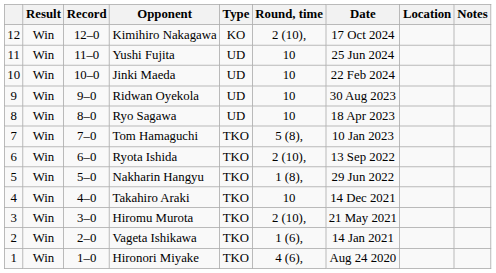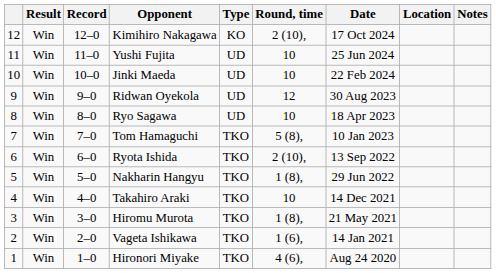 <table class="wikitable" style="text-align:center">
 <tr>
 <th></th>
 <th>Result</th>
 <th>Record</th>
 <th>Opponent</th>
 <th>Type</th>
 <th>Round, time</th>
 <th>Date</th>
 <th>Location</th>
 <th>Notes</th>
 </tr>
 <tr>
 <td>12</td>
 <td>Win</td>
 <td>12–0</td>
 <td style="text-align:left;">Kimihiro Nakagawa</td>
 <td>KO</td>
 <td>2 (10), </td>
 <td>17 Oct 2024</td>
 <td style="text-align:left;"></td>
 <td style="text-align:left;"></td>
 </tr>
 <tr>
 <td>11</td>
 <td>Win</td>
 <td>11–0</td>
 <td style="text-align:left;">Yushi Fujita</td>
 <td>UD</td>
 <td>10</td>
 <td>25 Jun 2024</td>
 <td style="text-align:left;"></td>
 <td style="text-align:left;"></td>
 </tr>
 <tr>
 <td>10</td>
 <td>Win</td>
 <td>10–0</td>
 <td style="text-align:left;">Jinki Maeda</td>
 <td>UD</td>
 <td>10</td>
 <td>22 Feb 2024</td>
 <td style="text-align:left;"></td>
 <td style="text-align:left;"></td>
 </tr>
 <tr>
 <td>9</td>
 <td>Win</td>
 <td>9–0</td>
 <td style="text-align:left;">Ridwan Oyekola</td>
 <td>UD</td>
-<td>10</td>
+<td>12</td>
 <td>30 Aug 2023</td>
 <td style="text-align:left;"></td>
 <td style="text-align:left;"></td>
 </tr>
 <tr>
 <td>8</td>
 <td>Win</td>
 <td>8–0</td>
 <td style="text-align:left;">Ryo Sagawa</td>
 <td>UD</td>
 <td>10</td>
 <td>18 Apr 2023</td>
 <td style="text-align:left;"></td>
 <td style="text-align:left;"></td>
 </tr>
 <tr>
 <td>7</td>
 <td>Win</td>
 <td>7–0</td>
 <td style="text-align:left;">Tom Hamaguchi</td>
 <td>TKO</td>
 <td>5 (8), </td>
 <td>10 Jan 2023</td>
 <td style="text-align:left;"></td>
 <td></td>
 </tr>
 <tr>
 <td>6</td>
 <td>Win</td>
 <td>6–0</td>
 <td style="text-align:left;">Ryota Ishida</td>
 <td>TKO</td>
 <td>2 (10), </td>
 <td>13 Sep 2022</td>
 <td style="text-align:left;"></td>
 <td></td>
 </tr>
 <tr>
 <td>5</td>
 <td>Win</td>
 <td>5–0</td>
 <td style="text-align:left;">Nakharin Hangyu</td>
 <td>TKO</td>
 <td>1 (8), </td>
 <td>29 Jun 2022</td>
 <td style="text-align:left;"></td>
 <td></td>
 </tr>
 <tr>
 <td>4</td>
 <td>Win</td>
 <td>4–0</td>
 <td style="text-align:left;">Takahiro Araki</td>
 <td>TKO</td>
 <td>10</td>
 <td>14 Dec 2021</td>
 <td style="text-align:left;"></td>
 <td></td>
 </tr>
 <tr>
 <td>3</td>
 <td>Win</td>
 <td>3–0</td>
 <td style="text-align:left;">Hiromu Murota</td>
 <td>TKO</td>
-<td>2 (10), </td>
+<td>1 (8), </td>
 <td>21 May 2021</td>
 <td style="text-align:left;"></td>
 <td></td>
 </tr>
 <tr>
 <td>2</td>
 <td>Win</td>
 <td>2–0</td>
 <td style="text-align:left;">Vageta Ishikawa</td>
 <td>TKO</td>
 <td>1 (6), </td>
 <td>14 Jan 2021</td>
 <td style="text-align:left;"></td>
 <td></td>
 </tr>
 <tr>
 <td>1</td>
 <td>Win</td>
 <td>1–0</td>
 <td style="text-align:left;">Hironori Miyake</td>
 <td>TKO</td>
 <td>4 (6), </td>
 <td>Aug 24 2020</td>
 <td style="text-align:left;"></td>
 <td></td>
 </tr>
 </table>
